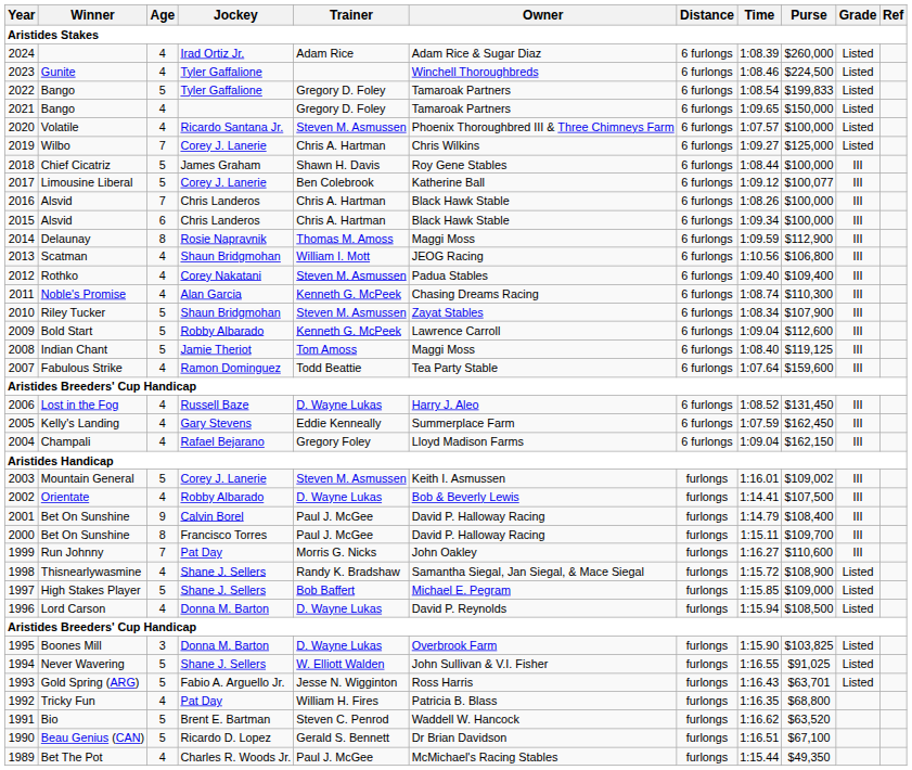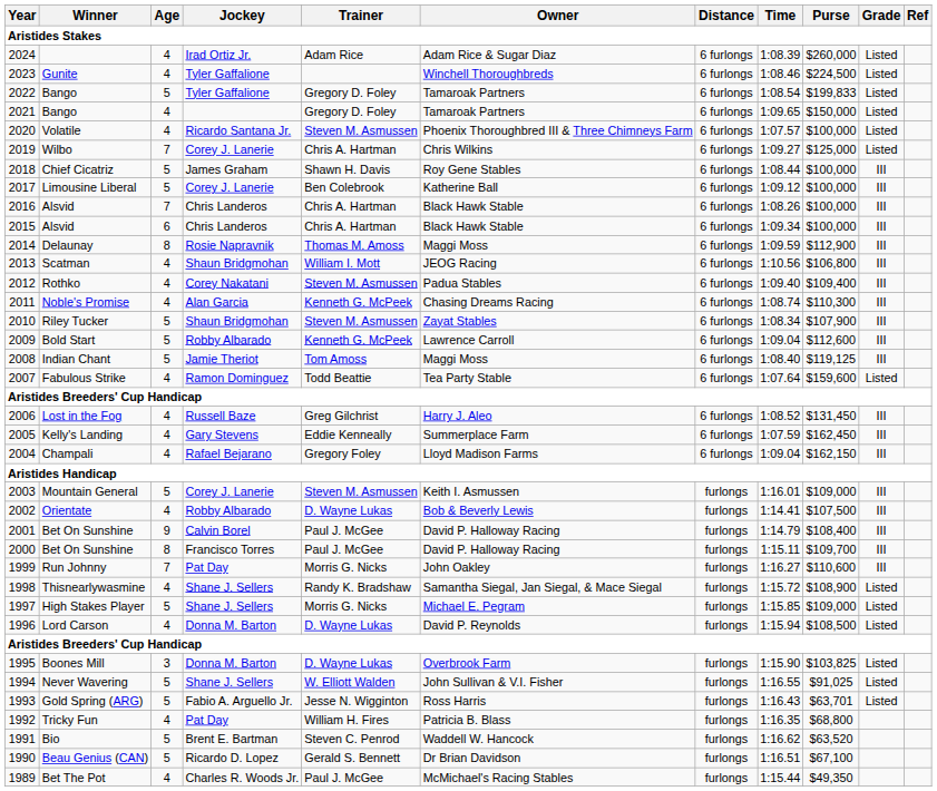 <table class="wikitable sortable">
 <tr>
 <th>Year</th>
 <th>Winner</th>
 <th>Age</th>
 <th>Jockey</th>
 <th>Trainer</th>
 <th>Owner</th>
 <th>Distance</th>
 <th>Time</th>
 <th>Purse</th>
 <th>Grade</th>
 <th>Ref</th>
 </tr>
 <tr style="font-size:90%; background-color:white">
 <td align="left" colspan=11><strong>Aristides Stakes</strong></td>
 </tr>
 <tr style="font-size:90%;">
 <td align=center>2024</td>
 <td></td>
 <td align=center>4</td>
 <td><a href='#'>Irad Ortiz Jr.</a></td>
 <td>Adam Rice</td>
 <td>Adam Rice & Sugar Diaz</td>
 <td align=center>6 furlongs</td>
 <td align=center>1:08.39</td>
 <td align=center>$260,000</td>
 <td align=center>Listed</td>
 <td></td>
 </tr>
 <tr style="font-size:90%;">
 <td align=center>2023</td>
 <td><a href='#'>Gunite</a></td>
 <td align=center>4</td>
 <td><a href='#'>Tyler Gaffalione</a></td>
 <td></td>
 <td><a href='#'>Winchell Thoroughbreds</a></td>
 <td align=center>6 furlongs</td>
 <td align=center>1:08.46</td>
 <td align=center>$224,500</td>
 <td align=center>Listed</td>
 <td></td>
 </tr>
 <tr style="font-size:90%;">
 <td align=center>2022</td>
 <td>Bango</td>
 <td align=center>5</td>
 <td><a href='#'>Tyler Gaffalione</a></td>
 <td>Gregory D. Foley</td>
 <td>Tamaroak Partners</td>
 <td align=center>6 furlongs</td>
 <td align=center>1:08.54</td>
 <td align=center>$199,833</td>
 <td align=center>Listed</td>
 <td></td>
 </tr>
 <tr style="font-size:90%;">
 <td align=center>2021</td>
 <td>Bango</td>
 <td align=center>4</td>
 <td></td>
 <td>Gregory D. Foley</td>
 <td>Tamaroak Partners</td>
 <td align=center>6 furlongs</td>
 <td align=center>1:09.65</td>
 <td align=center>$150,000</td>
 <td align=center>Listed</td>
 <td></td>
 </tr>
 <tr style="font-size:90%;">
 <td align=center>2020</td>
 <td>Volatile</td>
 <td align=center>4</td>
 <td><a href='#'>Ricardo Santana Jr.</a></td>
 <td><a href='#'>Steven M. Asmussen</a></td>
 <td>Phoenix Thoroughbred III & <a href='#'>Three Chimneys Farm</a></td>
 <td align=center>6 furlongs</td>
 <td align=center>1:07.57</td>
 <td align=center>$100,000</td>
 <td align=center>Listed</td>
 <td></td>
 </tr>
 <tr style="font-size:90%;">
 <td align=center>2019</td>
 <td>Wilbo</td>
 <td align=center>7</td>
 <td><a href='#'>Corey J. Lanerie</a></td>
 <td>Chris A. Hartman</td>
 <td>Chris Wilkins</td>
 <td align=center>6 furlongs</td>
 <td align=center>1:09.27</td>
 <td align=center>$125,000</td>
 <td align=center>Listed</td>
 <td></td>
 </tr>
 <tr style="font-size:90%;">
 <td align=center>2018</td>
 <td>Chief Cicatriz</td>
 <td align=center>5</td>
 <td>James Graham</td>
 <td>Shawn H. Davis</td>
 <td>Roy Gene Stables</td>
 <td align=center>6 furlongs</td>
 <td align=center>1:08.44</td>
 <td align=center>$100,000</td>
 <td align=center>III</td>
 <td></td>
 </tr>
 <tr style="font-size:90%;">
 <td align=center>2017</td>
 <td>Limousine Liberal</td>
 <td align=center>5</td>
 <td><a href='#'>Corey J. Lanerie</a></td>
 <td>Ben Colebrook</td>
 <td>Katherine Ball</td>
 <td align=center>6 furlongs</td>
 <td align=center>1:09.12</td>
-<td align=center>$100,077</td>
+<td align=center>$100,000</td>
 <td align=center>III</td>
 <td></td>
 </tr>
 <tr style="font-size:90%;">
 <td align=center>2016</td>
 <td>Alsvid</td>
 <td align=center>7</td>
 <td>Chris Landeros</td>
 <td>Chris A. Hartman</td>
 <td>Black Hawk Stable</td>
 <td align=center>6 furlongs</td>
 <td align=center>1:08.26</td>
 <td align=center>$100,000</td>
 <td align=center>III</td>
 <td></td>
 </tr>
 <tr style="font-size:90%;">
 <td align=center>2015</td>
 <td>Alsvid</td>
 <td align=center>6</td>
 <td>Chris Landeros</td>
 <td>Chris A. Hartman</td>
 <td>Black Hawk Stable</td>
 <td align=center>6 furlongs</td>
 <td align=center>1:09.34</td>
 <td align=center>$100,000</td>
 <td align=center>III</td>
 <td></td>
 </tr>
 <tr style="font-size:90%;">
 <td align=center>2014</td>
 <td>Delaunay</td>
 <td align=center>8</td>
 <td><a href='#'>Rosie Napravnik</a></td>
 <td><a href='#'>Thomas M. Amoss</a></td>
 <td>Maggi Moss</td>
 <td align=center>6 furlongs</td>
 <td align=center>1:09.59</td>
 <td align=center>$112,900</td>
 <td align=center>III</td>
 <td></td>
 </tr>
 <tr style="font-size:90%;">
 <td align=center>2013</td>
 <td>Scatman</td>
 <td align=center>4</td>
 <td><a href='#'>Shaun Bridgmohan</a></td>
 <td><a href='#'>William I. Mott</a></td>
 <td>JEOG Racing</td>
 <td align=center>6 furlongs</td>
 <td align=center>1:10.56</td>
 <td align=center>$106,800</td>
 <td align=center>III</td>
 <td></td>
 </tr>
 <tr style="font-size:90%;">
 <td align=center>2012</td>
 <td>Rothko</td>
 <td align=center>4</td>
 <td><a href='#'>Corey Nakatani</a></td>
 <td><a href='#'>Steven M. Asmussen</a></td>
 <td>Padua Stables</td>
 <td align=center>6 furlongs</td>
 <td align=center>1:09.40</td>
 <td align=center>$109,400</td>
 <td align=center>III</td>
 <td></td>
 </tr>
 <tr style="font-size:90%;">
 <td align=center>2011</td>
 <td><a href='#'>Noble's Promise</a></td>
 <td align=center>4</td>
 <td><a href='#'>Alan Garcia</a></td>
 <td><a href='#'>Kenneth G. McPeek</a></td>
 <td>Chasing Dreams Racing</td>
 <td align=center>6 furlongs</td>
 <td align=center>1:08.74</td>
 <td align=center>$110,300</td>
 <td align=center>III</td>
 <td></td>
 </tr>
 <tr style="font-size:90%;">
 <td align=center>2010</td>
 <td>Riley Tucker</td>
 <td align=center>5</td>
 <td><a href='#'>Shaun Bridgmohan</a></td>
 <td><a href='#'>Steven M. Asmussen</a></td>
 <td><a href='#'>Zayat Stables</a></td>
 <td align=center>6 furlongs</td>
 <td align=center>1:08.34</td>
 <td align=center>$107,900</td>
 <td align=center>III</td>
 <td></td>
 </tr>
 <tr style="font-size:90%;">
 <td align=center>2009</td>
 <td>Bold Start</td>
 <td align=center>5</td>
 <td><a href='#'>Robby Albarado</a></td>
 <td><a href='#'>Kenneth G. McPeek</a></td>
 <td>Lawrence Carroll</td>
 <td align=center>6 furlongs</td>
 <td align=center>1:09.04</td>
 <td align=center>$112,600</td>
 <td align=center>III</td>
 <td></td>
 </tr>
 <tr style="font-size:90%;">
 <td align=center>2008</td>
 <td>Indian Chant</td>
 <td align=center>5</td>
 <td><a href='#'>Jamie Theriot</a></td>
 <td><a href='#'>Tom Amoss</a></td>
 <td>Maggi Moss</td>
 <td align=center>6 furlongs</td>
 <td align=center>1:08.40</td>
 <td align=center>$119,125</td>
 <td align=center>III</td>
 <td></td>
 </tr>
 <tr style="font-size:90%;">
 <td align=center>2007</td>
 <td>Fabulous Strike</td>
 <td align=center>4</td>
 <td><a href='#'>Ramon Dominguez</a></td>
 <td>Todd Beattie</td>
 <td>Tea Party Stable</td>
 <td align=center>6 furlongs</td>
 <td align=center>1:07.64</td>
 <td align=center>$159,600</td>
-<td align=center>III</td>
+<td align=center>Listed</td>
 <td></td>
 </tr>
 <tr style="font-size:90%; background-color:white">
 <td align="left" colspan=11><strong>Aristides Breeders' Cup Handicap</strong></td>
 </tr>
 <tr style="font-size:90%;">
 <td align=center>2006</td>
 <td><a href='#'>Lost in the Fog</a></td>
 <td align=center>4</td>
 <td><a href='#'>Russell Baze</a></td>
-<td><a href='#'>D. Wayne Lukas</a></td>
+<td>Greg Gilchrist</td>
 <td><a href='#'>Harry J. Aleo</a></td>
 <td align=center>6 furlongs</td>
 <td align=center>1:08.52</td>
 <td align=center>$131,450</td>
 <td align=center>III</td>
 <td></td>
 </tr>
 <tr style="font-size:90%;">
 <td align=center>2005</td>
 <td>Kelly's Landing</td>
 <td align=center>4</td>
 <td><a href='#'>Gary Stevens</a></td>
 <td>Eddie Kenneally</td>
 <td>Summerplace Farm</td>
 <td align=center>6 furlongs</td>
 <td align=center>1:07.59</td>
 <td align=center>$162,450</td>
 <td align=center>III</td>
 <td></td>
 </tr>
 <tr style="font-size:90%;">
 <td align=center>2004</td>
 <td>Champali</td>
 <td align=center>4</td>
 <td><a href='#'>Rafael Bejarano</a></td>
 <td>Gregory Foley</td>
 <td>Lloyd Madison Farms</td>
 <td align=center>6 furlongs</td>
 <td align=center>1:09.04</td>
 <td align=center>$162,150</td>
 <td align=center>III</td>
 <td></td>
 </tr>
 <tr style="font-size:90%; background-color:white">
 <td align="left" colspan=11><strong>Aristides Handicap</strong></td>
 </tr>
 <tr style="font-size:90%;">
 <td align=center>2003</td>
 <td>Mountain General</td>
 <td align=center>5</td>
 <td><a href='#'>Corey J. Lanerie</a></td>
 <td><a href='#'>Steven M. Asmussen</a></td>
 <td>Keith I. Asmussen</td>
 <td align=center> furlongs</td>
 <td align=center>1:16.01</td>
-<td align=center>$109,002</td>
+<td align=center>$109,000</td>
 <td align=center>III</td>
 <td></td>
 </tr>
 <tr style="font-size:90%;">
 <td align=center>2002</td>
 <td><a href='#'>Orientate</a></td>
 <td align=center>4</td>
 <td><a href='#'>Robby Albarado</a></td>
 <td><a href='#'>D. Wayne Lukas</a></td>
 <td><a href='#'>Bob & Beverly Lewis</a></td>
 <td align=center> furlongs</td>
 <td align=center>1:14.41</td>
 <td align=center>$107,500</td>
 <td align=center>III</td>
 <td></td>
 </tr>
 <tr style="font-size:90%;">
 <td align=center>2001</td>
 <td>Bet On Sunshine</td>
 <td align=center>9</td>
 <td><a href='#'>Calvin Borel</a></td>
 <td>Paul J. McGee</td>
 <td>David P. Halloway Racing</td>
 <td align=center> furlongs</td>
 <td align=center>1:14.79</td>
 <td align=center>$108,400</td>
 <td align=center>III</td>
 <td></td>
 </tr>
 <tr style="font-size:90%;">
 <td align=center>2000</td>
 <td>Bet On Sunshine</td>
 <td align=center>8</td>
 <td>Francisco Torres</td>
 <td>Paul J. McGee</td>
 <td>David P. Halloway Racing</td>
 <td align=center> furlongs</td>
 <td align=center>1:15.11</td>
 <td align=center>$109,700</td>
 <td align=center>III</td>
 <td></td>
 </tr>
 <tr style="font-size:90%;">
 <td align=center>1999</td>
 <td>Run Johnny</td>
 <td align=center>7</td>
 <td><a href='#'>Pat Day</a></td>
 <td>Morris G. Nicks</td>
 <td>John Oakley</td>
 <td align=center> furlongs</td>
 <td align=center>1:16.27</td>
 <td align=center>$110,600</td>
 <td align=center>III</td>
 <td></td>
 </tr>
 <tr style="font-size:90%;">
 <td align=center>1998</td>
 <td>Thisnearlywasmine</td>
 <td align=center>4</td>
 <td><a href='#'>Shane J. Sellers</a></td>
 <td>Randy K. Bradshaw</td>
 <td>Samantha Siegal, Jan Siegal, & Mace Siegal</td>
 <td align=center> furlongs</td>
 <td align=center>1:15.72</td>
 <td align=center>$108,900</td>
 <td align=center>Listed</td>
 <td></td>
 </tr>
 <tr style="font-size:90%;">
 <td align=center>1997</td>
 <td>High Stakes Player</td>
 <td align=center>5</td>
 <td><a href='#'>Shane J. Sellers</a></td>
-<td><a href='#'>Bob Baffert</a></td>
+<td>Morris G. Nicks</td>
 <td><a href='#'>Michael E. Pegram</a></td>
 <td align=center> furlongs</td>
 <td align=center>1:15.85</td>
 <td align=center>$109,000</td>
 <td align=center>Listed</td>
 <td></td>
 </tr>
 <tr style="font-size:90%;">
 <td align=center>1996</td>
 <td>Lord Carson</td>
 <td align=center>4</td>
 <td><a href='#'>Donna M. Barton</a></td>
 <td><a href='#'>D. Wayne Lukas</a></td>
 <td>David P. Reynolds</td>
 <td align=center> furlongs</td>
 <td align=center>1:15.94</td>
 <td align=center>$108,500</td>
 <td align=center>Listed</td>
 <td></td>
 </tr>
 <tr style="font-size:90%; background-color:white">
 <td align="left" colspan=11><strong>Aristides Breeders' Cup Handicap</strong></td>
 </tr>
 <tr style="font-size:90%;">
 <td align=center>1995</td>
 <td>Boones Mill</td>
 <td align=center>3</td>
 <td><a href='#'>Donna M. Barton</a></td>
 <td><a href='#'>D. Wayne Lukas</a></td>
 <td><a href='#'>Overbrook Farm</a></td>
 <td align=center> furlongs</td>
 <td align=center>1:15.90</td>
 <td align=center>$103,825</td>
 <td align=center>Listed</td>
 <td></td>
 </tr>
 <tr style="font-size:90%;">
 <td align=center>1994</td>
 <td>Never Wavering</td>
 <td align=center>5</td>
 <td><a href='#'>Shane J. Sellers</a></td>
 <td><a href='#'>W. Elliott Walden</a></td>
 <td>John Sullivan & V.I. Fisher</td>
 <td align=center> furlongs</td>
 <td align=center>1:16.55</td>
 <td align=center>$91,025</td>
 <td align=center>Listed</td>
 <td></td>
 </tr>
 <tr style="font-size:90%;">
 <td align=center>1993</td>
 <td>Gold Spring (<a href='#'>ARG</a>)</td>
 <td align=center>5</td>
 <td>Fabio A. Arguello Jr.</td>
 <td>Jesse N. Wigginton</td>
 <td>Ross Harris</td>
 <td align=center> furlongs</td>
 <td align=center>1:16.43</td>
 <td align=center>$63,701</td>
 <td align=center>Listed</td>
 <td></td>
 </tr>
 <tr style="font-size:90%;">
 <td align=center>1992</td>
 <td>Tricky Fun</td>
 <td align=center>4</td>
 <td><a href='#'>Pat Day</a></td>
 <td>William H. Fires</td>
 <td>Patricia B. Blass</td>
 <td align=center> furlongs</td>
 <td align=center>1:16.35</td>
 <td align=center>$68,800</td>
 <td align=center></td>
 <td></td>
 </tr>
 <tr style="font-size:90%;">
 <td align=center>1991</td>
 <td>Bio</td>
 <td align=center>5</td>
 <td>Brent E. Bartman</td>
 <td>Steven C. Penrod</td>
 <td>Waddell W. Hancock</td>
 <td align=center> furlongs</td>
 <td align=center>1:16.62</td>
 <td align=center>$63,520</td>
 <td align=center></td>
 <td></td>
 </tr>
 <tr style="font-size:90%;">
 <td align=center>1990</td>
 <td><a href='#'>Beau Genius</a> (<a href='#'>CAN</a>)</td>
 <td align=center>5</td>
 <td>Ricardo D. Lopez</td>
 <td>Gerald S. Bennett</td>
 <td>Dr Brian Davidson</td>
 <td align=center> furlongs</td>
 <td align=center>1:16.51</td>
 <td align=center>$67,100</td>
 <td align=center></td>
 <td></td>
 </tr>
 <tr style="font-size:90%;">
 <td align=center>1989</td>
 <td>Bet The Pot</td>
 <td align=center>4</td>
 <td>Charles R. Woods Jr.</td>
 <td>Paul J. McGee</td>
 <td>McMichael's Racing Stables</td>
 <td align=center> furlongs</td>
 <td align=center>1:15.44</td>
 <td align=center>$49,350</td>
 <td align=center></td>
 <td></td>
 </tr>
 </table>
